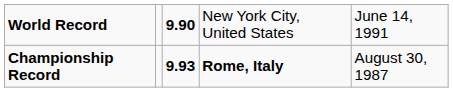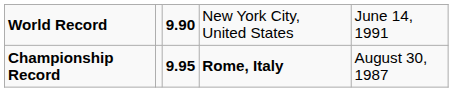 <table class="wikitable" width=75%>
 <tr>
 <td><strong>World Record</strong></td>
 <td></td>
 <td><strong>9.90</strong></td>
 <td>New York City, United States</td>
 <td>June 14, 1991</td>
 </tr>
 <tr>
 <td><strong>Championship Record</strong></td>
 <td></td>
-<td><strong>9.93</strong></td>
+<td><strong>9.95</strong></td>
 <td><strong>Rome, Italy</strong></td>
 <td>August 30, 1987</td>
 </tr>
 </table>
